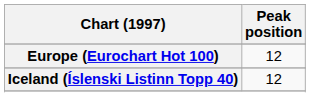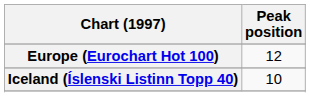 <table class="wikitable plainrowheaders sortable" style="text-align:center">
 <tr>
 <th scope="col">Chart (1997)</th>
 <th scope="col">Peak<br>position</th>
 </tr>
 <tr>
 </tr>
 <tr>
 </tr>
 <tr>
 </tr>
 <tr>
 </tr>
 <tr>
 </tr>
 <tr>
 </tr>
 <tr>
 <th scope="row">Europe (<a href='#'>Eurochart Hot 100</a>)</th>
 <td>12</td>
 </tr>
 <tr>
 </tr>
 <tr>
 </tr>
 <tr>
 </tr>
 <tr>
 <th scope="row">Iceland (<a href='#'>Íslenski Listinn Topp 40</a>)</th>
-<td>12</td>
+<td>10</td>
 </tr>
 <tr>
 </tr>
 <tr>
 </tr>
 <tr>
 </tr>
 <tr>
 </tr>
 <tr>
 </tr>
 <tr>
 </tr>
 <tr>
 </tr>
 <tr>
 </tr>
 <tr>
 </tr>
 <tr>
 </tr>
 <tr>
 </tr>
 <tr>
 </tr>
 <tr>
 </tr>
 <tr>
 </tr>
 <tr>
 </tr>
 <tr>
 </tr>
 <tr>
 </tr>
 </table>
